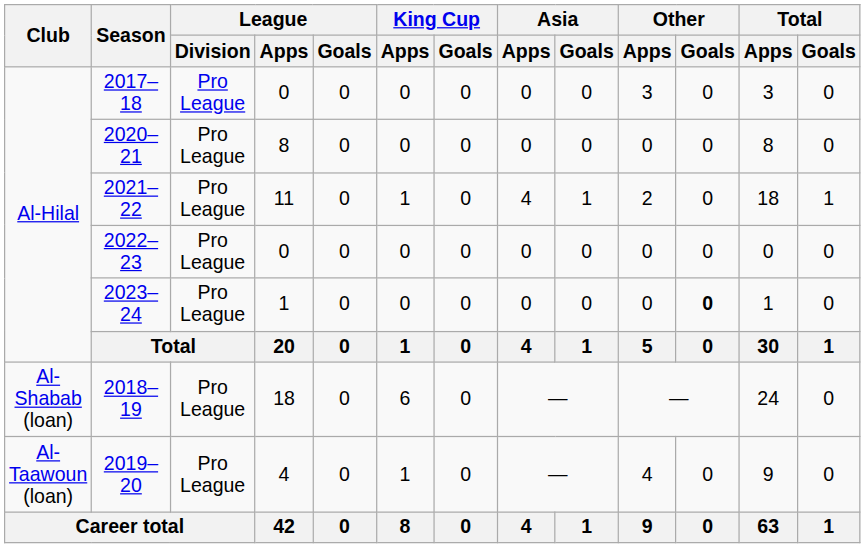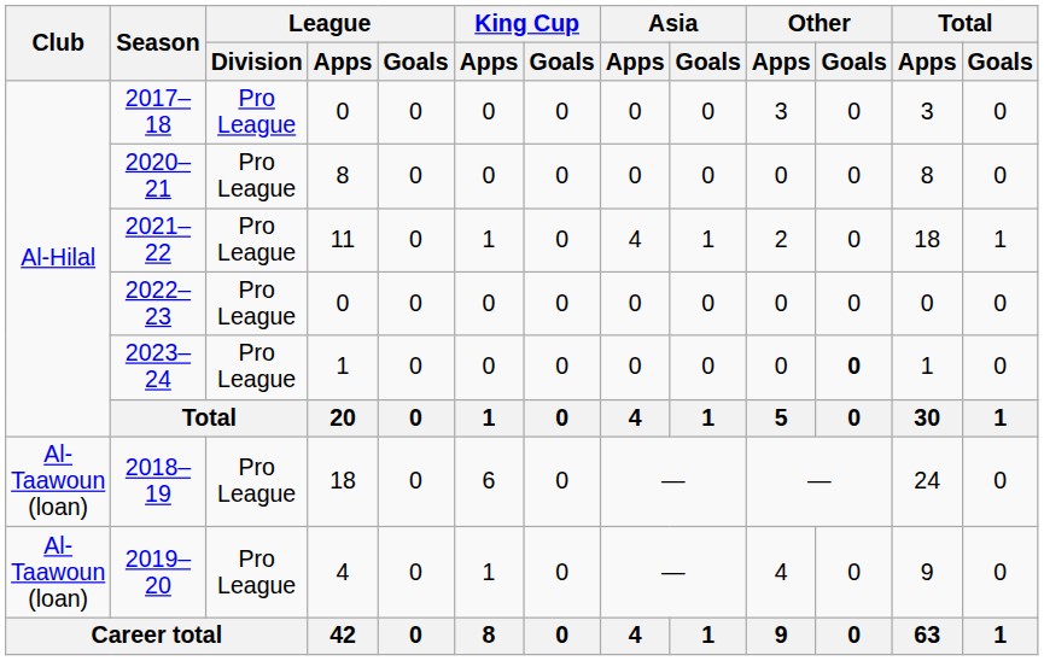 <table class=wikitable style=text-align:center>
 <tr>
 <th rowspan="2">Club</th>
 <th rowspan="2">Season</th>
 <th colspan="3">League</th>
 <th colspan="2"><a href='#'>King Cup</a></th>
 <th colspan="2">Asia</th>
 <th colspan="2">Other</th>
 <th colspan="2">Total</th>
 </tr>
 <tr>
 <th>Division</th>
 <th>Apps</th>
 <th>Goals</th>
 <th>Apps</th>
 <th>Goals</th>
 <th>Apps</th>
 <th>Goals</th>
 <th>Apps</th>
 <th>Goals</th>
 <th>Apps</th>
 <th>Goals</th>
 </tr>
 <tr>
 <td rowspan="6"><a href='#'>Al-Hilal</a></td>
 <td><a href='#'>2017–18</a></td>
 <td><a href='#'>Pro League</a></td>
 <td>0</td>
 <td>0</td>
 <td>0</td>
 <td>0</td>
 <td>0</td>
 <td>0</td>
 <td>3</td>
 <td>0</td>
 <td>3</td>
 <td>0</td>
 </tr>
 <tr>
 <td><a href='#'>2020–21</a></td>
 <td>Pro League</td>
 <td>8</td>
 <td>0</td>
 <td>0</td>
 <td>0</td>
 <td>0</td>
 <td>0</td>
 <td>0</td>
 <td>0</td>
 <td>8</td>
 <td>0</td>
 </tr>
 <tr>
 <td><a href='#'>2021–22</a></td>
 <td>Pro League</td>
 <td>11</td>
 <td>0</td>
 <td>1</td>
 <td>0</td>
 <td>4</td>
 <td>1</td>
 <td>2</td>
 <td>0</td>
 <td>18</td>
 <td>1</td>
 </tr>
 <tr>
 <td><a href='#'>2022–23</a></td>
 <td>Pro League</td>
 <td>0</td>
 <td>0</td>
 <td>0</td>
 <td>0</td>
 <td>0</td>
 <td>0</td>
 <td>0</td>
 <td>0</td>
 <td>0</td>
 <td>0</td>
 </tr>
 <tr>
 <td><a href='#'>2023–24</a></td>
 <td>Pro League</td>
 <td>1</td>
 <td>0</td>
 <td>0</td>
 <td>0</td>
 <td>0</td>
 <td>0</td>
 <td>0</td>
 <td><strong>0</strong></td>
 <td>1</td>
 <td>0</td>
 </tr>
 <tr>
 <th colspan="2">Total</th>
 <th>20</th>
 <th>0</th>
 <th>1</th>
 <th>0</th>
 <th>4</th>
 <th>1</th>
 <th>5</th>
 <th>0</th>
 <th>30</th>
 <th>1</th>
 </tr>
 <tr>
-<td><a href='#'>Al-Shabab</a> (loan)</td>
+<td><a href='#'>Al-Taawoun</a> (loan)</td>
 <td><a href='#'>2018–19</a></td>
 <td>Pro League</td>
 <td>18</td>
 <td>0</td>
 <td>6</td>
 <td>0</td>
 <td colspan="2">—</td>
 <td colspan="2">—</td>
 <td>24</td>
 <td>0</td>
 </tr>
 <tr>
 <td><a href='#'>Al-Taawoun</a> (loan)</td>
 <td><a href='#'>2019–20</a></td>
 <td>Pro League</td>
 <td>4</td>
 <td>0</td>
 <td>1</td>
 <td>0</td>
 <td colspan="2">—</td>
 <td>4</td>
 <td>0</td>
 <td>9</td>
 <td>0</td>
 </tr>
 <tr>
 <th colspan="3">Career total</th>
 <th>42</th>
 <th>0</th>
 <th>8</th>
 <th>0</th>
 <th>4</th>
 <th>1</th>
 <th>9</th>
 <th>0</th>
 <th>63</th>
 <th>1</th>
 </tr>
 </table>
